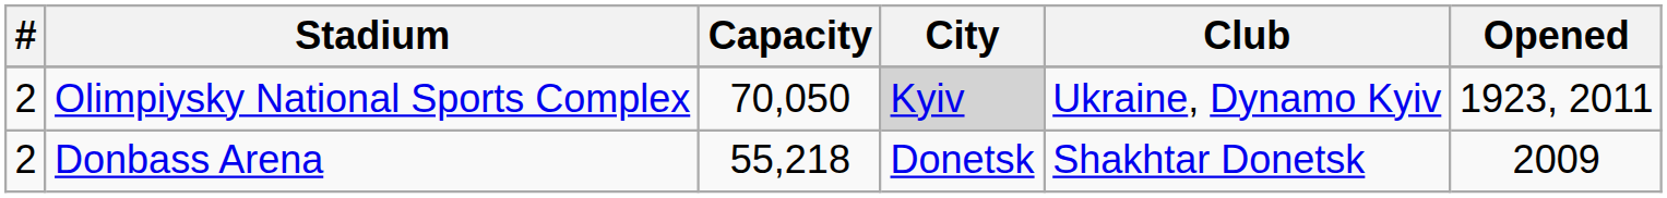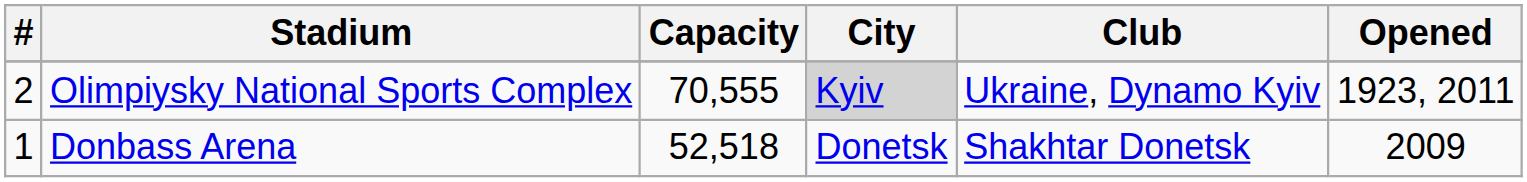 <table class="wikitable sortable">
 <tr>
 <th>#</th>
 <th>Stadium</th>
 <th>Capacity</th>
 <th>City</th>
 <th>Club</th>
 <th>Opened</th>
 </tr>
 <tr>
 </tr>
 <tr>
 <td style="text-align:center;">2</td>
 <td><a href='#'>Olimpiysky National Sports Complex</a></td>
-<td style="text-align:center;">70,050</td>
+<td style="text-align:center;">70,555</td>
 <td style="background: lightgrey;"><a href='#'>Kyiv</a></td>
 <td><a href='#'>Ukraine</a>, <a href='#'>Dynamo Kyiv</a></td>
 <td style="text-align:center;">1923, 2011</td>
 </tr>
 <tr>
-<td style="text-align:center;">2</td>
+<td style="text-align:center;">1</td>
 <td><a href='#'>Donbass Arena</a></td>
-<td style="text-align:center;">55,218</td>
+<td style="text-align:center;">52,518</td>
 <td><a href='#'>Donetsk</a></td>
 <td><a href='#'>Shakhtar Donetsk</a></td>
 <td style="text-align:center;">2009</td>
 </tr>
 </table>
